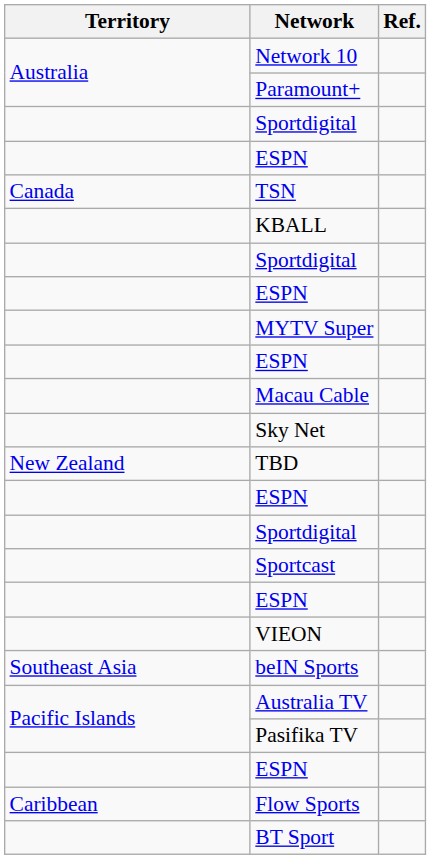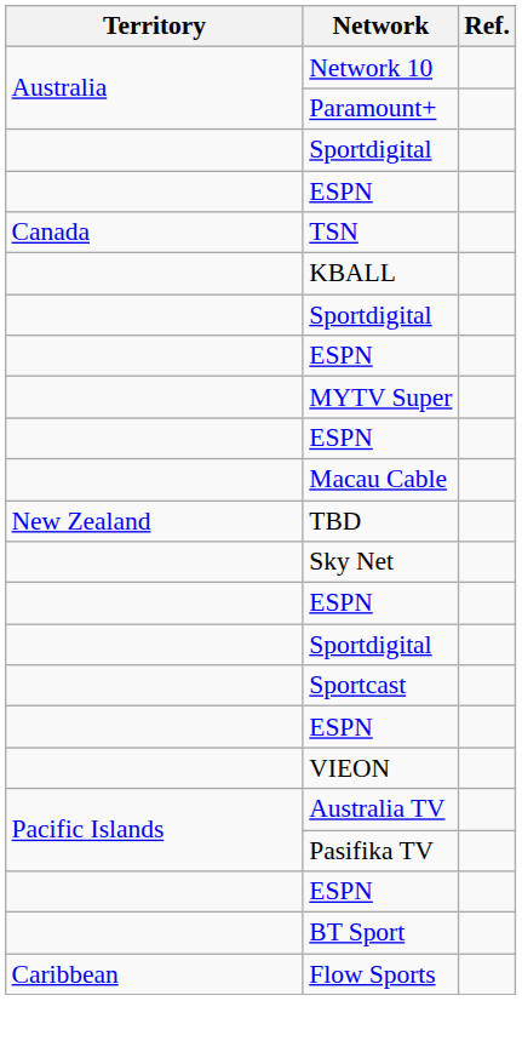 <table class="wikitable">
 <tr>
 <th style="width: 11em">Territory</th>
 <th>Network</th>
 <th>Ref.</th>
 </tr>
 <tr>
 <td rowspan="2"> <a href='#'>Australia</a></td>
 <td><a href='#'>Network 10</a></td>
 <td></td>
 </tr>
 <tr>
 <td><a href='#'>Paramount+</a></td>
 <td></td>
 </tr>
 <tr>
 <td></td>
 <td><a href='#'>Sportdigital</a></td>
 <td></td>
 </tr>
 <tr>
 <td></td>
 <td><a href='#'>ESPN</a></td>
 <td></td>
 </tr>
 <tr>
 <td> <a href='#'>Canada</a></td>
 <td><a href='#'>TSN</a></td>
 <td></td>
 </tr>
 <tr>
 <td></td>
 <td>KBALL</td>
 <td></td>
 </tr>
 <tr>
 <td></td>
 <td><a href='#'>Sportdigital</a></td>
 <td></td>
 </tr>
 <tr>
 <td></td>
 <td><a href='#'>ESPN</a></td>
 <td></td>
 </tr>
 <tr>
 <td></td>
 <td><a href='#'>MYTV Super</a></td>
 <td></td>
 </tr>
 <tr>
 <td></td>
 <td><a href='#'>ESPN</a></td>
 <td></td>
 </tr>
 <tr>
 <td></td>
 <td><a href='#'>Macau Cable</a></td>
 <td></td>
 </tr>
 <tr>
-<td></td>
-<td>Sky Net</td>
+<td> <a href='#'>New Zealand</a></td>
+<td>TBD</td>
 <td></td>
 </tr>
 <tr>
-<td> <a href='#'>New Zealand</a></td>
-<td>TBD</td>
+<td></td>
+<td>Sky Net</td>
 <td></td>
 </tr>
 <tr>
 <td></td>
 <td><a href='#'>ESPN</a></td>
 <td></td>
 </tr>
 <tr>
 <td></td>
 <td><a href='#'>Sportdigital</a></td>
 <td></td>
 </tr>
 <tr>
 <td></td>
 <td><a href='#'>Sportcast</a></td>
 <td></td>
 </tr>
 <tr>
 <td></td>
 <td><a href='#'>ESPN</a></td>
 <td></td>
 </tr>
 <tr>
 <td></td>
 <td>VIEON</td>
 <td></td>
 </tr>
 <tr>
-<td><a href='#'>Southeast Asia</a></td>
-<td><a href='#'>beIN Sports</a></td>
-<td></td>
-</tr>
-<tr>
 <td rowspan="2"><a href='#'>Pacific Islands</a></td>
 <td><a href='#'>Australia TV</a></td>
 <td></td>
 </tr>
 <tr>
 <td>Pasifika TV</td>
 <td></td>
 </tr>
 <tr>
 <td></td>
 <td><a href='#'>ESPN</a></td>
 <td></td>
 </tr>
 <tr>
+<td></td>
+<td><a href='#'>BT Sport</a></td>
+<td></td>
+</tr>
+<tr>
 <td><a href='#'>Caribbean</a></td>
 <td><a href='#'>Flow Sports</a></td>
 <td></td>
 </tr>
-<tr>
-<td></td>
-<td><a href='#'>BT Sport</a></td>
-<td></td>
-</tr>
 </table>
